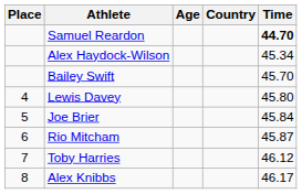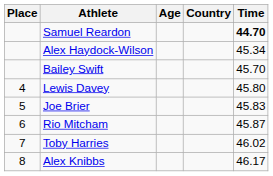 <table class="wikitable mw-datatable sortable">
 <tr>
 <th>Place</th>
 <th>Athlete</th>
 <th>Age</th>
 <th>Country</th>
 <th>Time</th>
 </tr>
 <tr>
 <td align=center></td>
 <td><a href='#'>Samuel Reardon</a></td>
 <td></td>
 <td></td>
 <td><strong>44.70</strong></td>
 </tr>
 <tr>
 <td align=center></td>
 <td><a href='#'>Alex Haydock-Wilson</a></td>
 <td></td>
 <td></td>
 <td>45.34</td>
 </tr>
 <tr>
 <td align=center></td>
 <td><a href='#'>Bailey Swift</a></td>
 <td></td>
 <td></td>
 <td>45.70</td>
 </tr>
 <tr>
 <td align=center>4</td>
 <td><a href='#'>Lewis Davey</a></td>
 <td></td>
 <td></td>
 <td>45.80</td>
 </tr>
 <tr>
 <td align=center>5</td>
 <td><a href='#'>Joe Brier</a></td>
 <td></td>
 <td></td>
-<td>45.84</td>
+<td>45.83</td>
 </tr>
 <tr>
 <td align=center>6</td>
 <td><a href='#'>Rio Mitcham</a></td>
 <td></td>
 <td></td>
 <td>45.87</td>
 </tr>
 <tr>
 <td align=center>7</td>
 <td><a href='#'>Toby Harries</a></td>
 <td></td>
 <td></td>
-<td>46.12</td>
+<td>46.02</td>
 </tr>
 <tr>
 <td align=center>8</td>
 <td><a href='#'>Alex Knibbs</a></td>
 <td></td>
 <td></td>
 <td>46.17</td>
 </tr>
 </table>
